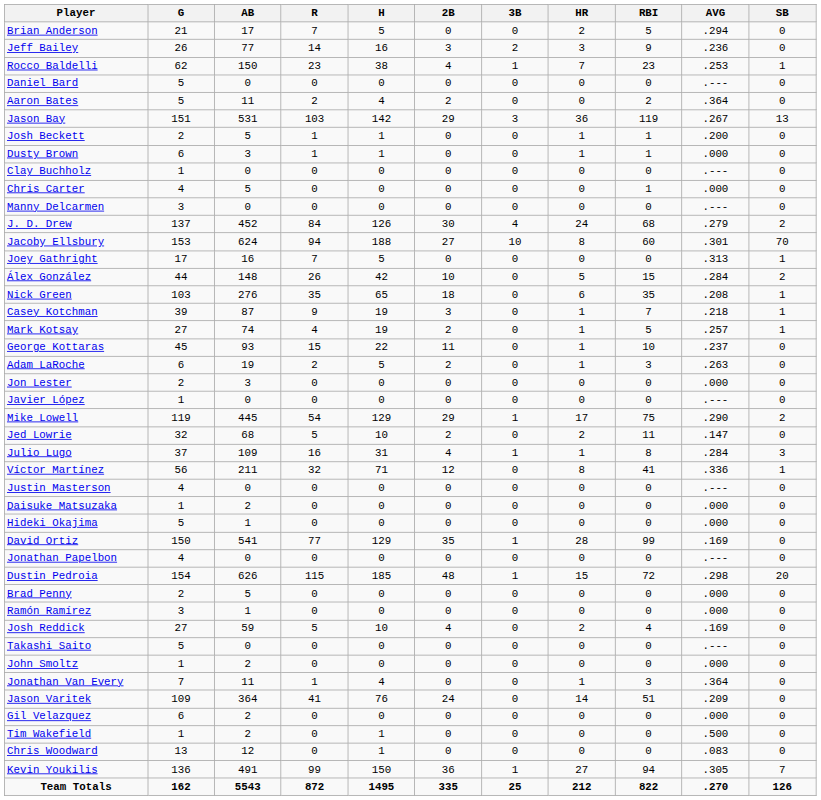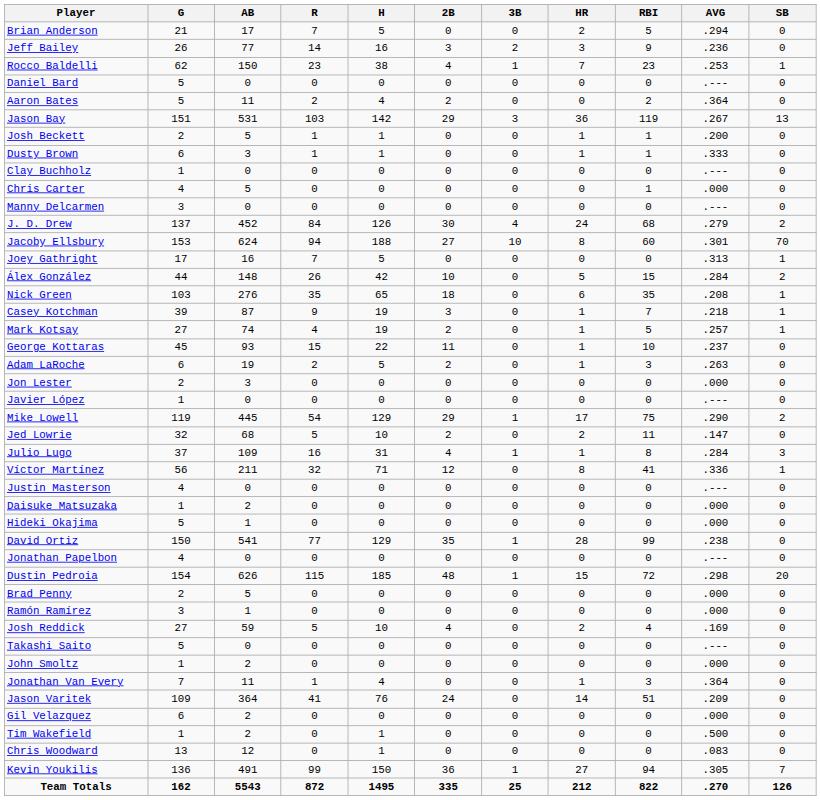 <table class="wikitable sortable">
 <tr>
 <th bgcolor="#DDDDFF" width="15%">Player</th>
 <th bgcolor="#DDDDFF" width="7%">G</th>
 <th bgcolor="#DDDDFF" width="7%">AB</th>
 <th bgcolor="#DDDDFF" width="7%">R</th>
 <th bgcolor="#DDDDFF" width="7%">H</th>
 <th bgcolor="#DDDDFF" width="7%">2B</th>
 <th bgcolor="#DDDDFF" width="7%">3B</th>
 <th bgcolor="#DDDDFF" width="7%">HR</th>
 <th bgcolor="#DDDDFF" width="7%">RBI</th>
 <th bgcolor="#DDDDFF" width="7%">AVG</th>
 <th bgcolor="#DDDDFF" width="7%">SB</th>
 </tr>
 <tr>
 <td><a href='#'>Brian Anderson</a></td>
 <td style="text-align:center">21</td>
 <td style="text-align:center">17</td>
 <td style="text-align:center">7</td>
 <td style="text-align:center">5</td>
 <td style="text-align:center">0</td>
 <td style="text-align:center">0</td>
 <td style="text-align:center">2</td>
 <td style="text-align:center">5</td>
 <td style="text-align:center">.294</td>
 <td style="text-align:center">0</td>
 </tr>
 <tr>
 <td><a href='#'>Jeff Bailey</a></td>
 <td style="text-align:center">26</td>
 <td style="text-align:center">77</td>
 <td style="text-align:center">14</td>
 <td style="text-align:center">16</td>
 <td style="text-align:center">3</td>
 <td style="text-align:center">2</td>
 <td style="text-align:center">3</td>
 <td style="text-align:center">9</td>
 <td style="text-align:center">.236</td>
 <td style="text-align:center">0</td>
 </tr>
 <tr>
 <td><a href='#'>Rocco Baldelli</a></td>
 <td style="text-align:center">62</td>
 <td style="text-align:center">150</td>
 <td style="text-align:center">23</td>
 <td style="text-align:center">38</td>
 <td style="text-align:center">4</td>
 <td style="text-align:center">1</td>
 <td style="text-align:center">7</td>
 <td style="text-align:center">23</td>
 <td style="text-align:center">.253</td>
 <td style="text-align:center">1</td>
 </tr>
 <tr>
 <td><a href='#'>Daniel Bard</a></td>
 <td style="text-align:center">5</td>
 <td style="text-align:center">0</td>
 <td style="text-align:center">0</td>
 <td style="text-align:center">0</td>
 <td style="text-align:center">0</td>
 <td style="text-align:center">0</td>
 <td style="text-align:center">0</td>
 <td style="text-align:center">0</td>
 <td style="text-align:center">.---</td>
 <td style="text-align:center">0</td>
 </tr>
 <tr>
 <td><a href='#'>Aaron Bates</a></td>
 <td style="text-align:center">5</td>
 <td style="text-align:center">11</td>
 <td style="text-align:center">2</td>
 <td style="text-align:center">4</td>
 <td style="text-align:center">2</td>
 <td style="text-align:center">0</td>
 <td style="text-align:center">0</td>
 <td style="text-align:center">2</td>
 <td style="text-align:center">.364</td>
 <td style="text-align:center">0</td>
 </tr>
 <tr>
 <td><a href='#'>Jason Bay</a></td>
 <td style="text-align:center">151</td>
 <td style="text-align:center">531</td>
 <td style="text-align:center">103</td>
 <td style="text-align:center">142</td>
 <td style="text-align:center">29</td>
 <td style="text-align:center">3</td>
 <td style="text-align:center">36</td>
 <td style="text-align:center">119</td>
 <td style="text-align:center">.267</td>
 <td style="text-align:center">13</td>
 </tr>
 <tr>
 <td><a href='#'>Josh Beckett</a></td>
 <td style="text-align:center">2</td>
 <td style="text-align:center">5</td>
 <td style="text-align:center">1</td>
 <td style="text-align:center">1</td>
 <td style="text-align:center">0</td>
 <td style="text-align:center">0</td>
 <td style="text-align:center">1</td>
 <td style="text-align:center">1</td>
 <td style="text-align:center">.200</td>
 <td style="text-align:center">0</td>
 </tr>
 <tr>
 <td><a href='#'>Dusty Brown</a></td>
 <td style="text-align:center">6</td>
 <td style="text-align:center">3</td>
 <td style="text-align:center">1</td>
 <td style="text-align:center">1</td>
 <td style="text-align:center">0</td>
 <td style="text-align:center">0</td>
 <td style="text-align:center">1</td>
 <td style="text-align:center">1</td>
-<td style="text-align:center">.000</td>
+<td style="text-align:center">.333</td>
 <td style="text-align:center">0</td>
 </tr>
 <tr>
 <td><a href='#'>Clay Buchholz</a></td>
 <td style="text-align:center">1</td>
 <td style="text-align:center">0</td>
 <td style="text-align:center">0</td>
 <td style="text-align:center">0</td>
 <td style="text-align:center">0</td>
 <td style="text-align:center">0</td>
 <td style="text-align:center">0</td>
 <td style="text-align:center">0</td>
 <td style="text-align:center">.---</td>
 <td style="text-align:center">0</td>
 </tr>
 <tr>
 <td><a href='#'>Chris Carter</a></td>
 <td style="text-align:center">4</td>
 <td style="text-align:center">5</td>
 <td style="text-align:center">0</td>
 <td style="text-align:center">0</td>
 <td style="text-align:center">0</td>
 <td style="text-align:center">0</td>
 <td style="text-align:center">0</td>
 <td style="text-align:center">1</td>
 <td style="text-align:center">.000</td>
 <td style="text-align:center">0</td>
 </tr>
 <tr>
 <td><a href='#'>Manny Delcarmen</a></td>
 <td style="text-align:center">3</td>
 <td style="text-align:center">0</td>
 <td style="text-align:center">0</td>
 <td style="text-align:center">0</td>
 <td style="text-align:center">0</td>
 <td style="text-align:center">0</td>
 <td style="text-align:center">0</td>
 <td style="text-align:center">0</td>
 <td style="text-align:center">.---</td>
 <td style="text-align:center">0</td>
 </tr>
 <tr>
 <td><a href='#'>J. D. Drew</a></td>
 <td style="text-align:center">137</td>
 <td style="text-align:center">452</td>
 <td style="text-align:center">84</td>
 <td style="text-align:center">126</td>
 <td style="text-align:center">30</td>
 <td style="text-align:center">4</td>
 <td style="text-align:center">24</td>
 <td style="text-align:center">68</td>
 <td style="text-align:center">.279</td>
 <td style="text-align:center">2</td>
 </tr>
 <tr>
 <td><a href='#'>Jacoby Ellsbury</a></td>
 <td style="text-align:center">153</td>
 <td style="text-align:center">624</td>
 <td style="text-align:center">94</td>
 <td style="text-align:center">188</td>
 <td style="text-align:center">27</td>
 <td style="text-align:center">10</td>
 <td style="text-align:center">8</td>
 <td style="text-align:center">60</td>
 <td style="text-align:center">.301</td>
 <td style="text-align:center">70</td>
 </tr>
 <tr>
 <td><a href='#'>Joey Gathright</a></td>
 <td style="text-align:center">17</td>
 <td style="text-align:center">16</td>
 <td style="text-align:center">7</td>
 <td style="text-align:center">5</td>
 <td style="text-align:center">0</td>
 <td style="text-align:center">0</td>
 <td style="text-align:center">0</td>
 <td style="text-align:center">0</td>
 <td style="text-align:center">.313</td>
 <td style="text-align:center">1</td>
 </tr>
 <tr>
 <td><a href='#'>Álex González</a></td>
 <td style="text-align:center">44</td>
 <td style="text-align:center">148</td>
 <td style="text-align:center">26</td>
 <td style="text-align:center">42</td>
 <td style="text-align:center">10</td>
 <td style="text-align:center">0</td>
 <td style="text-align:center">5</td>
 <td style="text-align:center">15</td>
 <td style="text-align:center">.284</td>
 <td style="text-align:center">2</td>
 </tr>
 <tr>
 <td><a href='#'>Nick Green</a></td>
 <td style="text-align:center">103</td>
 <td style="text-align:center">276</td>
 <td style="text-align:center">35</td>
 <td style="text-align:center">65</td>
 <td style="text-align:center">18</td>
 <td style="text-align:center">0</td>
 <td style="text-align:center">6</td>
 <td style="text-align:center">35</td>
 <td style="text-align:center">.208</td>
 <td style="text-align:center">1</td>
 </tr>
 <tr>
 <td><a href='#'>Casey Kotchman</a></td>
 <td style="text-align:center">39</td>
 <td style="text-align:center">87</td>
 <td style="text-align:center">9</td>
 <td style="text-align:center">19</td>
 <td style="text-align:center">3</td>
 <td style="text-align:center">0</td>
 <td style="text-align:center">1</td>
 <td style="text-align:center">7</td>
 <td style="text-align:center">.218</td>
 <td style="text-align:center">1</td>
 </tr>
 <tr>
 <td><a href='#'>Mark Kotsay</a></td>
 <td style="text-align:center">27</td>
 <td style="text-align:center">74</td>
 <td style="text-align:center">4</td>
 <td style="text-align:center">19</td>
 <td style="text-align:center">2</td>
 <td style="text-align:center">0</td>
 <td style="text-align:center">1</td>
 <td style="text-align:center">5</td>
 <td style="text-align:center">.257</td>
 <td style="text-align:center">1</td>
 </tr>
 <tr>
 <td><a href='#'>George Kottaras</a></td>
 <td style="text-align:center">45</td>
 <td style="text-align:center">93</td>
 <td style="text-align:center">15</td>
 <td style="text-align:center">22</td>
 <td style="text-align:center">11</td>
 <td style="text-align:center">0</td>
 <td style="text-align:center">1</td>
 <td style="text-align:center">10</td>
 <td style="text-align:center">.237</td>
 <td style="text-align:center">0</td>
 </tr>
 <tr>
 <td><a href='#'>Adam LaRoche</a></td>
 <td style="text-align:center">6</td>
 <td style="text-align:center">19</td>
 <td style="text-align:center">2</td>
 <td style="text-align:center">5</td>
 <td style="text-align:center">2</td>
 <td style="text-align:center">0</td>
 <td style="text-align:center">1</td>
 <td style="text-align:center">3</td>
 <td style="text-align:center">.263</td>
 <td style="text-align:center">0</td>
 </tr>
 <tr>
 <td><a href='#'>Jon Lester</a></td>
 <td style="text-align:center">2</td>
 <td style="text-align:center">3</td>
 <td style="text-align:center">0</td>
 <td style="text-align:center">0</td>
 <td style="text-align:center">0</td>
 <td style="text-align:center">0</td>
 <td style="text-align:center">0</td>
 <td style="text-align:center">0</td>
 <td style="text-align:center">.000</td>
 <td style="text-align:center">0</td>
 </tr>
 <tr>
 <td><a href='#'>Javier López</a></td>
 <td style="text-align:center">1</td>
 <td style="text-align:center">0</td>
 <td style="text-align:center">0</td>
 <td style="text-align:center">0</td>
 <td style="text-align:center">0</td>
 <td style="text-align:center">0</td>
 <td style="text-align:center">0</td>
 <td style="text-align:center">0</td>
 <td style="text-align:center">.---</td>
 <td style="text-align:center">0</td>
 </tr>
 <tr>
 <td><a href='#'>Mike Lowell</a></td>
 <td style="text-align:center">119</td>
 <td style="text-align:center">445</td>
 <td style="text-align:center">54</td>
 <td style="text-align:center">129</td>
 <td style="text-align:center">29</td>
 <td style="text-align:center">1</td>
 <td style="text-align:center">17</td>
 <td style="text-align:center">75</td>
 <td style="text-align:center">.290</td>
 <td style="text-align:center">2</td>
 </tr>
 <tr>
 <td><a href='#'>Jed Lowrie</a></td>
 <td style="text-align:center">32</td>
 <td style="text-align:center">68</td>
 <td style="text-align:center">5</td>
 <td style="text-align:center">10</td>
 <td style="text-align:center">2</td>
 <td style="text-align:center">0</td>
 <td style="text-align:center">2</td>
 <td style="text-align:center">11</td>
 <td style="text-align:center">.147</td>
 <td style="text-align:center">0</td>
 </tr>
 <tr>
 <td><a href='#'>Julio Lugo</a></td>
 <td style="text-align:center">37</td>
 <td style="text-align:center">109</td>
 <td style="text-align:center">16</td>
 <td style="text-align:center">31</td>
 <td style="text-align:center">4</td>
 <td style="text-align:center">1</td>
 <td style="text-align:center">1</td>
 <td style="text-align:center">8</td>
 <td style="text-align:center">.284</td>
 <td style="text-align:center">3</td>
 </tr>
 <tr>
 <td><a href='#'>Víctor Martínez</a></td>
 <td style="text-align:center">56</td>
 <td style="text-align:center">211</td>
 <td style="text-align:center">32</td>
 <td style="text-align:center">71</td>
 <td style="text-align:center">12</td>
 <td style="text-align:center">0</td>
 <td style="text-align:center">8</td>
 <td style="text-align:center">41</td>
 <td style="text-align:center">.336</td>
 <td style="text-align:center">1</td>
 </tr>
 <tr>
 <td><a href='#'>Justin Masterson</a></td>
 <td style="text-align:center">4</td>
 <td style="text-align:center">0</td>
 <td style="text-align:center">0</td>
 <td style="text-align:center">0</td>
 <td style="text-align:center">0</td>
 <td style="text-align:center">0</td>
 <td style="text-align:center">0</td>
 <td style="text-align:center">0</td>
 <td style="text-align:center">.---</td>
 <td style="text-align:center">0</td>
 </tr>
 <tr>
 <td><a href='#'>Daisuke Matsuzaka</a></td>
 <td style="text-align:center">1</td>
 <td style="text-align:center">2</td>
 <td style="text-align:center">0</td>
 <td style="text-align:center">0</td>
 <td style="text-align:center">0</td>
 <td style="text-align:center">0</td>
 <td style="text-align:center">0</td>
 <td style="text-align:center">0</td>
 <td style="text-align:center">.000</td>
 <td style="text-align:center">0</td>
 </tr>
 <tr>
 <td><a href='#'>Hideki Okajima</a></td>
 <td style="text-align:center">5</td>
 <td style="text-align:center">1</td>
 <td style="text-align:center">0</td>
 <td style="text-align:center">0</td>
 <td style="text-align:center">0</td>
 <td style="text-align:center">0</td>
 <td style="text-align:center">0</td>
 <td style="text-align:center">0</td>
 <td style="text-align:center">.000</td>
 <td style="text-align:center">0</td>
 </tr>
 <tr>
 <td><a href='#'>David Ortiz</a></td>
 <td style="text-align:center">150</td>
 <td style="text-align:center">541</td>
 <td style="text-align:center">77</td>
 <td style="text-align:center">129</td>
 <td style="text-align:center">35</td>
 <td style="text-align:center">1</td>
 <td style="text-align:center">28</td>
 <td style="text-align:center">99</td>
-<td style="text-align:center">.169</td>
+<td style="text-align:center">.238</td>
 <td style="text-align:center">0</td>
 </tr>
 <tr>
 <td><a href='#'>Jonathan Papelbon</a></td>
 <td style="text-align:center">4</td>
 <td style="text-align:center">0</td>
 <td style="text-align:center">0</td>
 <td style="text-align:center">0</td>
 <td style="text-align:center">0</td>
 <td style="text-align:center">0</td>
 <td style="text-align:center">0</td>
 <td style="text-align:center">0</td>
 <td style="text-align:center">.---</td>
 <td style="text-align:center">0</td>
 </tr>
 <tr>
 <td><a href='#'>Dustin Pedroia</a></td>
 <td style="text-align:center">154</td>
 <td style="text-align:center">626</td>
 <td style="text-align:center">115</td>
 <td style="text-align:center">185</td>
 <td style="text-align:center">48</td>
 <td style="text-align:center">1</td>
 <td style="text-align:center">15</td>
 <td style="text-align:center">72</td>
 <td style="text-align:center">.298</td>
 <td style="text-align:center">20</td>
 </tr>
 <tr>
 <td><a href='#'>Brad Penny</a></td>
 <td style="text-align:center">2</td>
 <td style="text-align:center">5</td>
 <td style="text-align:center">0</td>
 <td style="text-align:center">0</td>
 <td style="text-align:center">0</td>
 <td style="text-align:center">0</td>
 <td style="text-align:center">0</td>
 <td style="text-align:center">0</td>
 <td style="text-align:center">.000</td>
 <td style="text-align:center">0</td>
 </tr>
 <tr>
 <td><a href='#'>Ramón Ramírez</a></td>
 <td style="text-align:center">3</td>
 <td style="text-align:center">1</td>
 <td style="text-align:center">0</td>
 <td style="text-align:center">0</td>
 <td style="text-align:center">0</td>
 <td style="text-align:center">0</td>
 <td style="text-align:center">0</td>
 <td style="text-align:center">0</td>
 <td style="text-align:center">.000</td>
 <td style="text-align:center">0</td>
 </tr>
 <tr>
 <td><a href='#'>Josh Reddick</a></td>
 <td style="text-align:center">27</td>
 <td style="text-align:center">59</td>
 <td style="text-align:center">5</td>
 <td style="text-align:center">10</td>
 <td style="text-align:center">4</td>
 <td style="text-align:center">0</td>
 <td style="text-align:center">2</td>
 <td style="text-align:center">4</td>
 <td style="text-align:center">.169</td>
 <td style="text-align:center">0</td>
 </tr>
 <tr>
 <td><a href='#'>Takashi Saito</a></td>
 <td style="text-align:center">5</td>
 <td style="text-align:center">0</td>
 <td style="text-align:center">0</td>
 <td style="text-align:center">0</td>
 <td style="text-align:center">0</td>
 <td style="text-align:center">0</td>
 <td style="text-align:center">0</td>
 <td style="text-align:center">0</td>
 <td style="text-align:center">.---</td>
 <td style="text-align:center">0</td>
 </tr>
 <tr>
 <td><a href='#'>John Smoltz</a></td>
 <td style="text-align:center">1</td>
 <td style="text-align:center">2</td>
 <td style="text-align:center">0</td>
 <td style="text-align:center">0</td>
 <td style="text-align:center">0</td>
 <td style="text-align:center">0</td>
 <td style="text-align:center">0</td>
 <td style="text-align:center">0</td>
 <td style="text-align:center">.000</td>
 <td style="text-align:center">0</td>
 </tr>
 <tr>
 <td><a href='#'>Jonathan Van Every</a></td>
 <td style="text-align:center">7</td>
 <td style="text-align:center">11</td>
 <td style="text-align:center">1</td>
 <td style="text-align:center">4</td>
 <td style="text-align:center">0</td>
 <td style="text-align:center">0</td>
 <td style="text-align:center">1</td>
 <td style="text-align:center">3</td>
 <td style="text-align:center">.364</td>
 <td style="text-align:center">0</td>
 </tr>
 <tr>
 <td><a href='#'>Jason Varitek</a></td>
 <td style="text-align:center">109</td>
 <td style="text-align:center">364</td>
 <td style="text-align:center">41</td>
 <td style="text-align:center">76</td>
 <td style="text-align:center">24</td>
 <td style="text-align:center">0</td>
 <td style="text-align:center">14</td>
 <td style="text-align:center">51</td>
 <td style="text-align:center">.209</td>
 <td style="text-align:center">0</td>
 </tr>
 <tr>
 <td><a href='#'>Gil Velazquez</a></td>
 <td style="text-align:center">6</td>
 <td style="text-align:center">2</td>
 <td style="text-align:center">0</td>
 <td style="text-align:center">0</td>
 <td style="text-align:center">0</td>
 <td style="text-align:center">0</td>
 <td style="text-align:center">0</td>
 <td style="text-align:center">0</td>
 <td style="text-align:center">.000</td>
 <td style="text-align:center">0</td>
 </tr>
 <tr>
 <td><a href='#'>Tim Wakefield</a></td>
 <td style="text-align:center">1</td>
 <td style="text-align:center">2</td>
 <td style="text-align:center">0</td>
 <td style="text-align:center">1</td>
 <td style="text-align:center">0</td>
 <td style="text-align:center">0</td>
 <td style="text-align:center">0</td>
 <td style="text-align:center">0</td>
 <td style="text-align:center">.500</td>
 <td style="text-align:center">0</td>
 </tr>
 <tr>
 <td><a href='#'>Chris Woodward</a></td>
 <td style="text-align:center">13</td>
 <td style="text-align:center">12</td>
 <td style="text-align:center">0</td>
 <td style="text-align:center">1</td>
 <td style="text-align:center">0</td>
 <td style="text-align:center">0</td>
 <td style="text-align:center">0</td>
 <td style="text-align:center">0</td>
 <td style="text-align:center">.083</td>
 <td style="text-align:center">0</td>
 </tr>
 <tr>
 <td><a href='#'>Kevin Youkilis</a></td>
 <td style="text-align:center">136</td>
 <td style="text-align:center">491</td>
 <td style="text-align:center">99</td>
 <td style="text-align:center">150</td>
 <td style="text-align:center">36</td>
 <td style="text-align:center">1</td>
 <td style="text-align:center">27</td>
 <td style="text-align:center">94</td>
 <td style="text-align:center">.305</td>
 <td style="text-align:center">7</td>
 </tr>
 <tr>
 <td style="text-align:center"><strong>Team Totals</strong></td>
 <td style="text-align:center"><strong>162</strong></td>
 <td style="text-align:center"><strong>5543</strong></td>
 <td style="text-align:center"><strong>872</strong></td>
 <td style="text-align:center"><strong>1495</strong></td>
 <td style="text-align:center"><strong>335</strong></td>
 <td style="text-align:center"><strong>25</strong></td>
 <td style="text-align:center"><strong>212</strong></td>
 <td style="text-align:center"><strong>822</strong></td>
 <td style="text-align:center"><strong>.270</strong></td>
 <td style="text-align:center"><strong>126</strong></td>
 </tr>
 </table>
